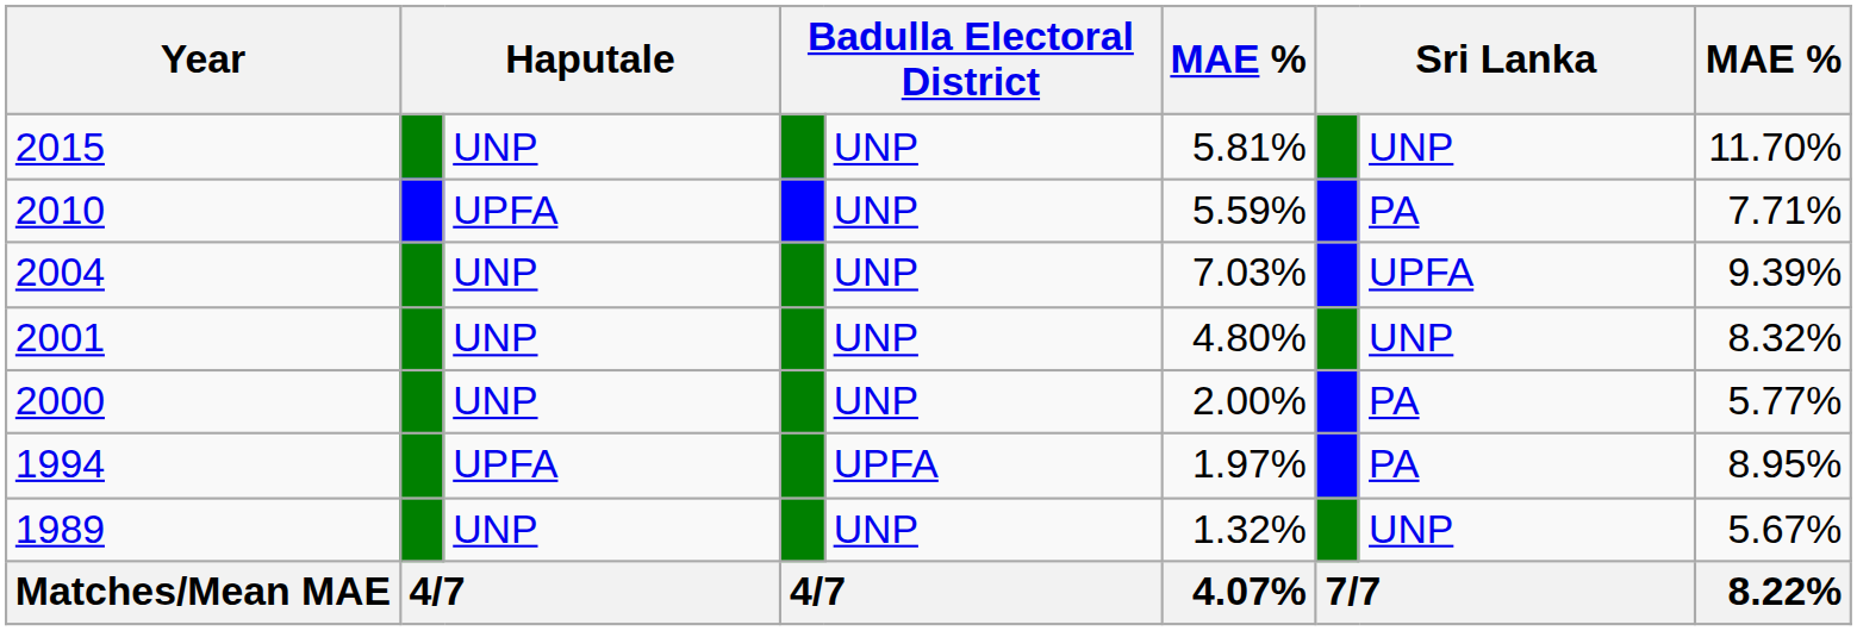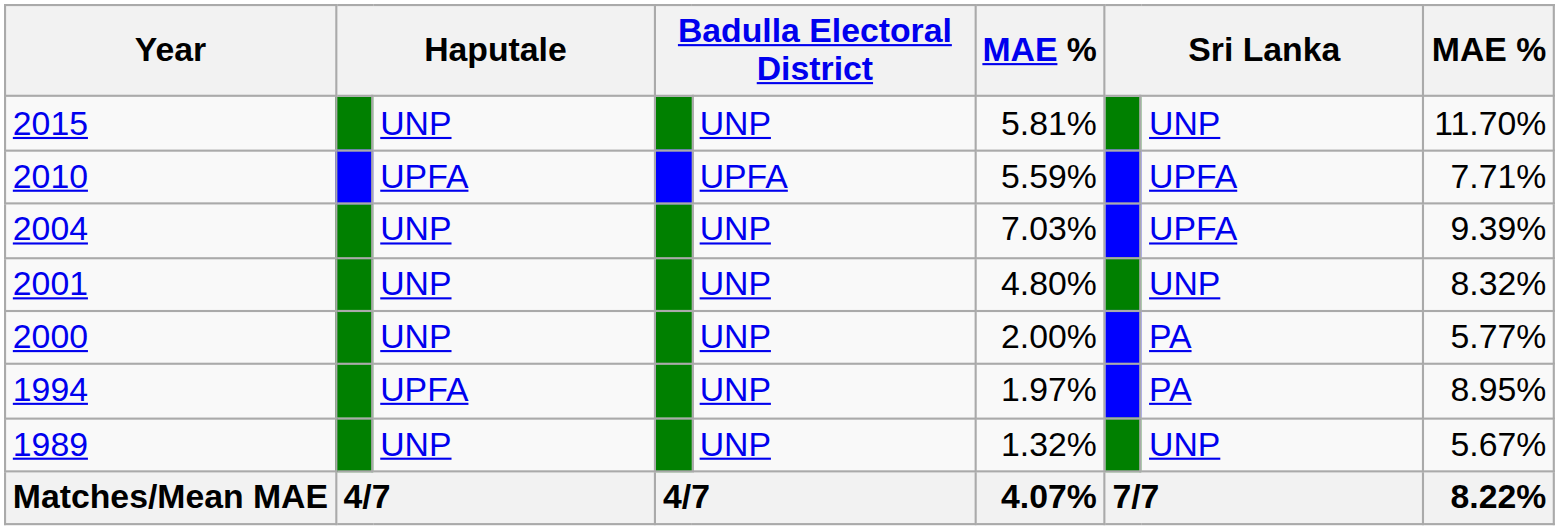 <table class="wikitable">
 <tr>
 <th>Year</th>
 <th colspan="2" width="144px">Haputale</th>
 <th colspan="2" width="144px"><a href='#'>Badulla Electoral District</a></th>
 <th><a href='#'>MAE</a> %</th>
 <th colspan="2" width="144px">Sri Lanka</th>
 <th>MAE %</th>
 </tr>
 <tr>
 <td><a href='#'>2015</a></td>
 <td style="background-color:green;" width="10px"></td>
 <td style="text-align:left;"><a href='#'>UNP</a></td>
 <td style="background-color:green;" width="10px"></td>
 <td style="text-align:left;"><a href='#'>UNP</a></td>
 <td style="text-align:right;">5.81%</td>
 <td style="background-color:green;" width="10px"></td>
 <td style="text-align:left;"><a href='#'>UNP</a></td>
 <td style="text-align:right;">11.70%</td>
 </tr>
 <tr>
 <td><a href='#'>2010</a></td>
 <td style="background-color:blue;" width="10px"></td>
 <td style="text-align:left;"><a href='#'>UPFA</a></td>
 <td style="background-color:blue;" width="10px"></td>
-<td style="text-align:left;"><a href='#'>UNP</a></td>
+<td style="text-align:left;"><a href='#'>UPFA</a></td>
 <td style="text-align:right;">5.59%</td>
 <td style="background-color:blue;" width="10px"></td>
-<td style="text-align:left;"><a href='#'>PA</a></td>
+<td style="text-align:left;"><a href='#'>UPFA</a></td>
 <td style="text-align:right;">7.71%</td>
 </tr>
 <tr>
 <td><a href='#'>2004</a></td>
 <td style="background-color:green;" width="10px"></td>
 <td style="text-align:left;"><a href='#'>UNP</a></td>
 <td style="background-color:green;" width="10px"></td>
 <td style="text-align:left;"><a href='#'>UNP</a></td>
 <td style="text-align:right;">7.03%</td>
 <td style="background-color:blue;" width="10px"></td>
 <td style="text-align:left;"><a href='#'>UPFA</a></td>
 <td style="text-align:right;">9.39%</td>
 </tr>
 <tr>
 <td><a href='#'>2001</a></td>
 <td style="background-color:green;" width="10px"></td>
 <td style="text-align:left;"><a href='#'>UNP</a></td>
 <td style="background-color:green;" width="10px"></td>
 <td style="text-align:left;"><a href='#'>UNP</a></td>
 <td style="text-align:right;">4.80%</td>
 <td style="background-color:green;" width="10px"></td>
 <td style="text-align:left;"><a href='#'>UNP</a></td>
 <td style="text-align:right;">8.32%</td>
 </tr>
 <tr>
 <td><a href='#'>2000</a></td>
 <td style="background-color:green;" width="10px"></td>
 <td style="text-align:left;"><a href='#'>UNP</a></td>
 <td style="background-color:green;" width="10px"></td>
 <td style="text-align:left;"><a href='#'>UNP</a></td>
 <td style="text-align:right;">2.00%</td>
 <td style="background-color:blue;" width="10px"></td>
 <td style="text-align:left;"><a href='#'>PA</a></td>
 <td style="text-align:right;">5.77%</td>
 </tr>
 <tr>
 <td><a href='#'>1994</a></td>
 <td style="background-color:green;" width="10px"></td>
 <td style="text-align:left;"><a href='#'>UPFA</a></td>
 <td style="background-color:green;" width="10px"></td>
-<td style="text-align:left;"><a href='#'>UPFA</a></td>
+<td style="text-align:left;"><a href='#'>UNP</a></td>
 <td style="text-align:right;">1.97%</td>
 <td style="background-color:blue;" width="10px"></td>
 <td style="text-align:left;"><a href='#'>PA</a></td>
 <td style="text-align:right;">8.95%</td>
 </tr>
 <tr>
 <td><a href='#'>1989</a></td>
 <td style="background-color:green;" width="10px"></td>
 <td style="text-align:left;"><a href='#'>UNP</a></td>
 <td style="background-color:green;" width="10px"></td>
 <td style="text-align:left;"><a href='#'>UNP</a></td>
 <td style="text-align:right;">1.32%</td>
 <td style="background-color:green;" width="10px"></td>
 <td style="text-align:left;"><a href='#'>UNP</a></td>
 <td style="text-align:right;">5.67%</td>
 </tr>
 <tr>
 <th>Matches/Mean MAE</th>
 <th style="text-align:left;"colspan="2" width="144px">4/7</th>
 <th style="text-align:left;"colspan="2" width="144px">4/7</th>
 <th style="text-align:right;">4.07%</th>
 <th style="text-align:left;"colspan="2" width="144px">7/7</th>
 <th style="text-align:right;">8.22%</th>
 </tr>
 </table>
